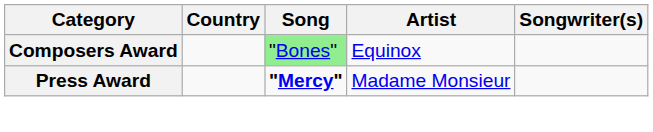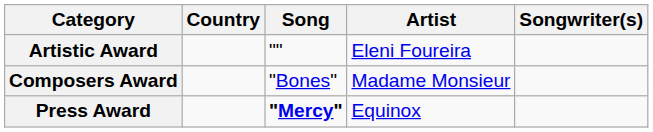 <table class="wikitable plainrowheaders">
 <tr>
 <th scope="col">Category</th>
 <th scope="col">Country</th>
 <th scope="col">Song</th>
 <th scope="col">Artist</th>
 <th scope="col">Songwriter(s)</th>
 </tr>
 <tr>
+<th scope="row">Artistic Award</th>
+<td></td>
+<td>""</td>
+<td><a href='#'>Eleni Foureira</a></td>
+<td></td>
+</tr>
+<tr>
 <th scope="row">Composers Award</th>
 <td></td>
-<td style="background: lightgreen;">"<a href='#'>Bones</a>"</td>
-<td><a href='#'>Equinox</a></td>
+<td>"<a href='#'>Bones</a>"</td>
+<td><a href='#'>Madame Monsieur</a></td>
 <td></td>
 </tr>
 <tr>
 <th scope="row">Press Award</th>
 <td></td>
 <td><strong>"<a href='#'>Mercy</a>"</strong></td>
-<td><a href='#'>Madame Monsieur</a></td>
+<td><a href='#'>Equinox</a></td>
 <td></td>
 </tr>
 </table>
